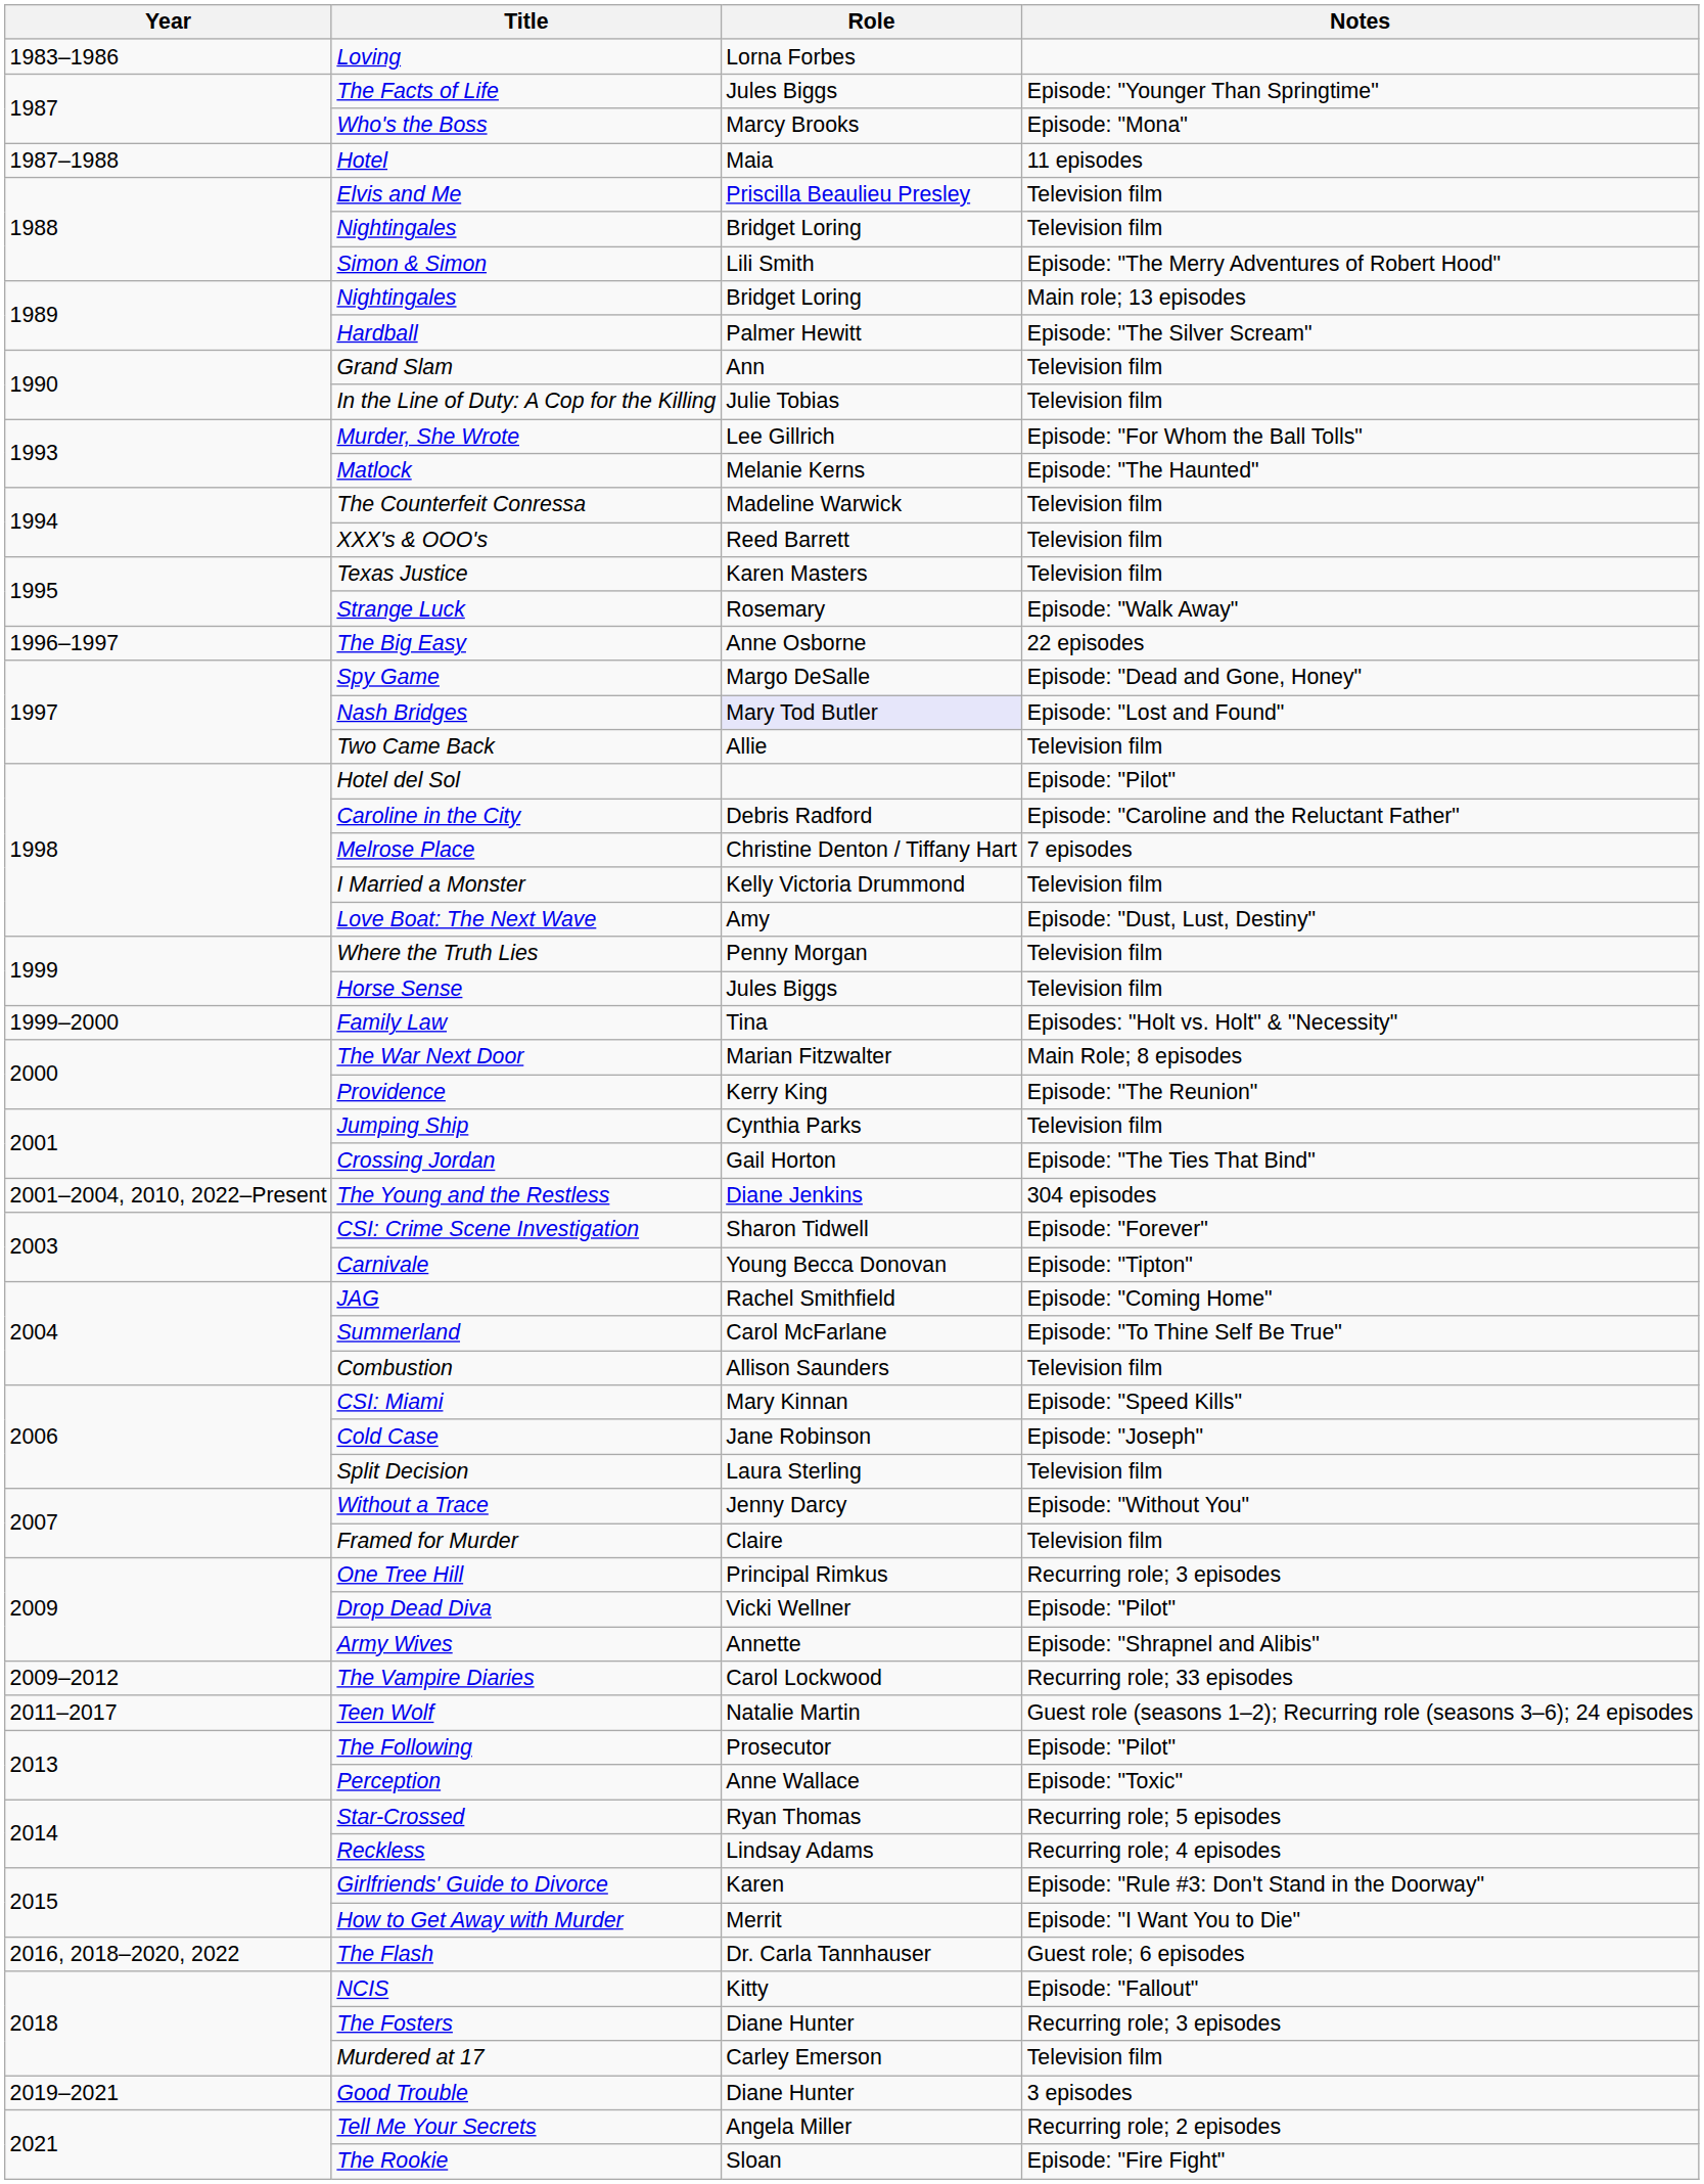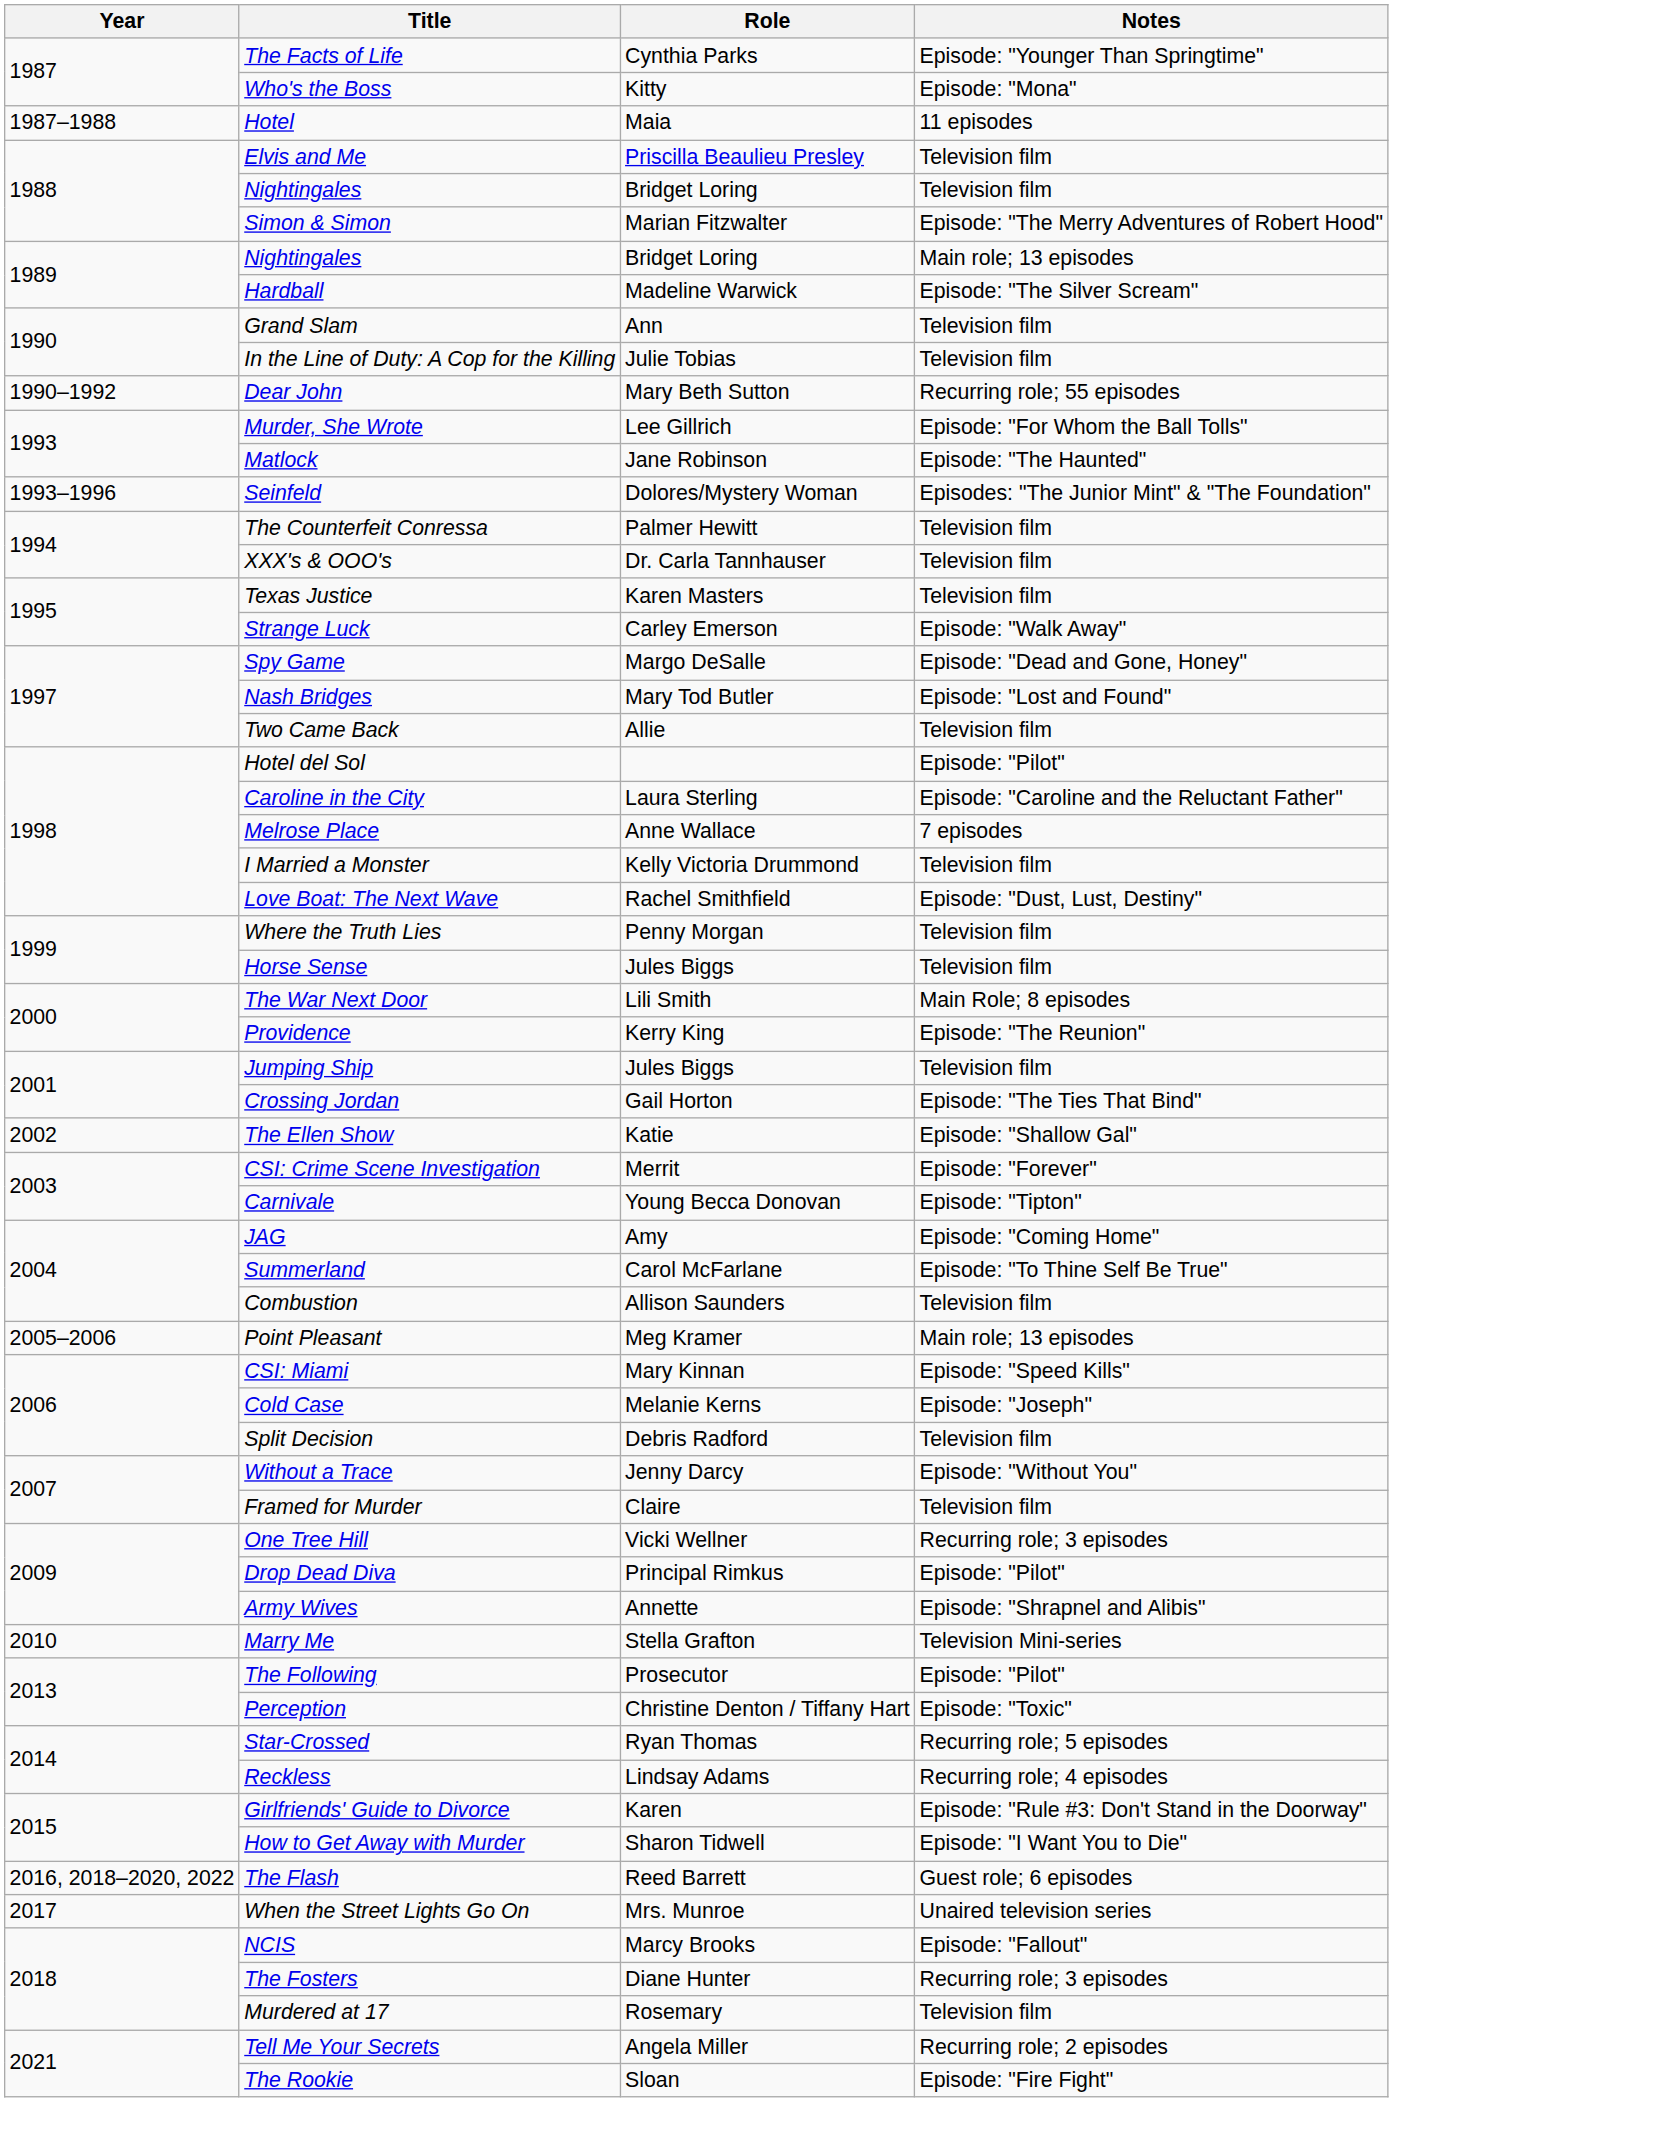 <table class="wikitable">
 <tr>
 <th>Year</th>
 <th>Title</th>
 <th>Role</th>
 <th>Notes</th>
 </tr>
 <tr>
-<td>1983–1986</td>
-<td><a href='#'><em>Loving</em></a></td>
-<td>Lorna Forbes</td>
-<td></td>
-</tr>
-<tr>
 <td rowspan="2">1987</td>
 <td><a href='#'><em>The Facts of Life</em></a></td>
-<td>Jules Biggs</td>
+<td>Cynthia Parks</td>
 <td>Episode: "Younger Than Springtime"</td>
 </tr>
 <tr>
 <td><em><a href='#'>Who's the Boss</a></em></td>
-<td>Marcy Brooks</td>
+<td>Kitty</td>
 <td>Episode: "Mona"</td>
 </tr>
 <tr>
 <td>1987–1988</td>
 <td><a href='#'><em>Hotel</em></a></td>
 <td>Maia</td>
 <td>11 episodes</td>
 </tr>
 <tr>
 <td rowspan="3">1988</td>
 <td><em><a href='#'>Elvis and Me</a></em></td>
 <td><a href='#'>Priscilla Beaulieu Presley</a></td>
 <td>Television film</td>
 </tr>
 <tr>
 <td><em><a href='#'>Nightingales</a></em></td>
 <td>Bridget Loring</td>
 <td>Television film</td>
 </tr>
 <tr>
 <td><em><a href='#'>Simon & Simon</a></em></td>
-<td>Lili Smith</td>
+<td>Marian Fitzwalter</td>
 <td>Episode: "The Merry Adventures of Robert Hood"</td>
 </tr>
 <tr>
 <td rowspan="2">1989</td>
 <td><a href='#'><em>Nightingales</em></a></td>
 <td>Bridget Loring</td>
 <td>Main role; 13 episodes</td>
 </tr>
 <tr>
 <td><a href='#'><em>Hardball</em></a></td>
-<td>Palmer Hewitt</td>
+<td>Madeline Warwick</td>
 <td>Episode: "The Silver Scream"</td>
 </tr>
 <tr>
 <td rowspan="2">1990</td>
 <td><em>Grand Slam</em></td>
 <td>Ann</td>
 <td>Television film</td>
 </tr>
 <tr>
 <td><em>In the Line of Duty: A Cop for the Killing</em></td>
 <td>Julie Tobias</td>
 <td>Television film</td>
 </tr>
 <tr>
+<td>1990–1992</td>
+<td><a href='#'><em>Dear John</em></a></td>
+<td>Mary Beth Sutton</td>
+<td>Recurring role; 55 episodes</td>
+</tr>
+<tr>
 <td rowspan="2">1993</td>
 <td><em><a href='#'>Murder, She Wrote</a></em></td>
 <td>Lee Gillrich</td>
 <td>Episode: "For Whom the Ball Tolls"</td>
 </tr>
 <tr>
 <td><em><a href='#'>Matlock</a></em></td>
-<td>Melanie Kerns</td>
+<td>Jane Robinson</td>
 <td>Episode: "The Haunted"</td>
+</tr>
+<tr>
+<td>1993–1996</td>
+<td><em><a href='#'>Seinfeld</a></em></td>
+<td>Dolores/Mystery Woman</td>
+<td>Episodes: "The Junior Mint" & "The Foundation"</td>
 </tr>
 <tr>
 <td rowspan="2">1994</td>
 <td><em>The Counterfeit Conressa</em></td>
-<td>Madeline Warwick</td>
+<td>Palmer Hewitt</td>
 <td>Television film</td>
 </tr>
 <tr>
 <td><em>XXX's & OOO's</em></td>
-<td>Reed Barrett</td>
+<td>Dr. Carla Tannhauser</td>
 <td>Television film</td>
 </tr>
 <tr>
 <td rowspan="2">1995</td>
 <td><em>Texas Justice</em></td>
 <td>Karen Masters</td>
 <td>Television film</td>
 </tr>
 <tr>
 <td><em><a href='#'>Strange Luck</a></em></td>
-<td>Rosemary</td>
+<td>Carley Emerson</td>
 <td>Episode: "Walk Away"</td>
-</tr>
-<tr>
-<td>1996–1997</td>
-<td><em><a href='#'>The Big Easy</a></em></td>
-<td>Anne Osborne</td>
-<td>22 episodes</td>
 </tr>
 <tr>
 <td rowspan="3">1997</td>
 <td><em><a href='#'>Spy Game</a></em></td>
 <td>Margo DeSalle</td>
 <td>Episode: "Dead and Gone, Honey"</td>
 </tr>
 <tr>
 <td><em><a href='#'>Nash Bridges</a></em></td>
-<td style="background: lavender;">Mary Tod Butler</td>
+<td>Mary Tod Butler</td>
 <td>Episode: "Lost and Found"</td>
 </tr>
 <tr>
 <td><em>Two Came Back</em></td>
 <td>Allie</td>
 <td>Television film</td>
 </tr>
 <tr>
 <td rowspan="5">1998</td>
 <td><em>Hotel del Sol</em></td>
 <td></td>
 <td>Episode: "Pilot"</td>
 </tr>
 <tr>
 <td><em><a href='#'>Caroline in the City</a></em></td>
-<td>Debris Radford</td>
+<td>Laura Sterling</td>
 <td>Episode: "Caroline and the Reluctant Father"</td>
 </tr>
 <tr>
 <td><em><a href='#'>Melrose Place</a></em></td>
-<td>Christine Denton / Tiffany Hart</td>
+<td>Anne Wallace</td>
 <td>7 episodes</td>
 </tr>
 <tr>
 <td><em>I Married a Monster</em></td>
 <td>Kelly Victoria Drummond</td>
 <td>Television film</td>
 </tr>
 <tr>
 <td><em><a href='#'>Love Boat: The Next Wave</a></em></td>
-<td>Amy</td>
+<td>Rachel Smithfield</td>
 <td>Episode: "Dust, Lust, Destiny"</td>
 </tr>
 <tr>
 <td rowspan="2">1999</td>
 <td><em>Where the Truth Lies</em></td>
 <td>Penny Morgan</td>
 <td>Television film</td>
 </tr>
 <tr>
 <td><em><a href='#'>Horse Sense</a></em></td>
 <td>Jules Biggs</td>
 <td>Television film</td>
 </tr>
 <tr>
-<td>1999–2000</td>
-<td><em><a href='#'>Family Law</a></em></td>
-<td>Tina</td>
-<td>Episodes: "Holt vs. Holt" & "Necessity"</td>
-</tr>
-<tr>
 <td rowspan="2">2000</td>
 <td><em><a href='#'>The War Next Door</a></em></td>
-<td>Marian Fitzwalter</td>
+<td>Lili Smith</td>
 <td>Main Role; 8 episodes</td>
 </tr>
 <tr>
 <td><em><a href='#'>Providence</a></em></td>
 <td>Kerry King</td>
 <td>Episode: "The Reunion"</td>
 </tr>
 <tr>
 <td rowspan="2">2001</td>
 <td><em><a href='#'>Jumping Ship</a></em></td>
-<td>Cynthia Parks</td>
+<td>Jules Biggs</td>
 <td>Television film</td>
 </tr>
 <tr>
 <td><em><a href='#'>Crossing Jordan</a></em></td>
 <td>Gail Horton</td>
 <td>Episode: "The Ties That Bind"</td>
 </tr>
 <tr>
-<td>2001–2004, 2010, 2022–Present</td>
-<td><em><a href='#'>The Young and the Restless</a></em></td>
-<td><a href='#'>Diane Jenkins</a></td>
-<td>304 episodes</td>
+<td>2002</td>
+<td><em><a href='#'>The Ellen Show</a></em></td>
+<td>Katie</td>
+<td>Episode: "Shallow Gal"</td>
 </tr>
 <tr>
 <td rowspan="2">2003</td>
 <td><em><a href='#'>CSI: Crime Scene Investigation</a></em></td>
-<td>Sharon Tidwell</td>
+<td>Merrit</td>
 <td>Episode: "Forever"</td>
 </tr>
 <tr>
 <td><em><a href='#'>Carnivale</a></em></td>
 <td>Young Becca Donovan</td>
 <td>Episode: "Tipton"</td>
 </tr>
 <tr>
 <td rowspan="3">2004</td>
 <td><a href='#'><em>JAG</em></a></td>
-<td>Rachel Smithfield</td>
+<td>Amy</td>
 <td>Episode: "Coming Home"</td>
 </tr>
 <tr>
 <td><a href='#'><em>Summerland</em></a></td>
 <td>Carol McFarlane</td>
 <td>Episode: "To Thine Self Be True"</td>
 </tr>
 <tr>
 <td><em>Combustion</em></td>
 <td>Allison Saunders</td>
 <td>Television film</td>
 </tr>
 <tr>
+<td>2005–2006</td>
+<td><em>Point Pleasant</em></td>
+<td>Meg Kramer</td>
+<td>Main role; 13 episodes</td>
+</tr>
+<tr>
 <td rowspan="3">2006</td>
 <td><em><a href='#'>CSI: Miami</a></em></td>
 <td>Mary Kinnan</td>
 <td>Episode: "Speed Kills"</td>
 </tr>
 <tr>
 <td><em><a href='#'>Cold Case</a></em></td>
-<td>Jane Robinson</td>
+<td>Melanie Kerns</td>
 <td>Episode: "Joseph"</td>
 </tr>
 <tr>
 <td><em>Split Decision</em></td>
-<td>Laura Sterling</td>
+<td>Debris Radford</td>
 <td>Television film</td>
 </tr>
 <tr>
 <td rowspan="2">2007</td>
 <td><em><a href='#'>Without a Trace</a></em></td>
 <td>Jenny Darcy</td>
 <td>Episode: "Without You"</td>
 </tr>
 <tr>
 <td><em>Framed for Murder</em></td>
 <td>Claire</td>
 <td>Television film</td>
 </tr>
 <tr>
 <td rowspan="3">2009</td>
 <td><a href='#'><em>One Tree Hill</em></a></td>
-<td>Principal Rimkus</td>
+<td>Vicki Wellner</td>
 <td>Recurring role; 3 episodes</td>
 </tr>
 <tr>
 <td><em><a href='#'>Drop Dead Diva</a></em></td>
-<td>Vicki Wellner</td>
+<td>Principal Rimkus</td>
 <td>Episode: "Pilot"</td>
 </tr>
 <tr>
 <td><em><a href='#'>Army Wives</a></em></td>
 <td>Annette</td>
 <td>Episode: "Shrapnel and Alibis"</td>
 </tr>
 <tr>
-<td>2009–2012</td>
-<td><em><a href='#'>The Vampire Diaries</a></em></td>
-<td>Carol Lockwood</td>
-<td>Recurring role; 33 episodes</td>
-</tr>
-<tr>
-<td>2011–2017</td>
-<td><a href='#'><em>Teen Wolf</em></a></td>
-<td>Natalie Martin</td>
-<td>Guest role (seasons 1–2); Recurring role (seasons 3–6); 24 episodes</td>
+<td>2010</td>
+<td><a href='#'><em>Marry Me</em></a></td>
+<td>Stella Grafton</td>
+<td>Television Mini-series</td>
 </tr>
 <tr>
 <td rowspan="2">2013</td>
 <td><em><a href='#'>The Following</a></em></td>
 <td>Prosecutor</td>
 <td>Episode: "Pilot"</td>
 </tr>
 <tr>
 <td><em><a href='#'>Perception</a></em></td>
-<td>Anne Wallace</td>
+<td>Christine Denton / Tiffany Hart</td>
 <td>Episode: "Toxic"</td>
 </tr>
 <tr>
 <td rowspan="2">2014</td>
 <td><a href='#'><em>Star-Crossed</em></a></td>
 <td>Ryan Thomas</td>
 <td>Recurring role; 5 episodes</td>
 </tr>
 <tr>
 <td><a href='#'><em>Reckless</em></a></td>
 <td>Lindsay Adams</td>
 <td>Recurring role; 4 episodes</td>
 </tr>
 <tr>
 <td rowspan="2">2015</td>
 <td><em><a href='#'>Girlfriends' Guide to Divorce</a></em></td>
 <td>Karen</td>
 <td>Episode: "Rule #3: Don't Stand in the Doorway"</td>
 </tr>
 <tr>
 <td><em><a href='#'>How to Get Away with Murder</a></em></td>
-<td>Merrit</td>
+<td>Sharon Tidwell</td>
 <td>Episode: "I Want You to Die"</td>
 </tr>
 <tr>
 <td>2016, 2018–2020, 2022</td>
 <td><a href='#'><em>The Flash</em></a></td>
-<td>Dr. Carla Tannhauser</td>
+<td>Reed Barrett</td>
 <td>Guest role; 6 episodes</td>
+</tr>
+<tr>
+<td>2017</td>
+<td><em>When the Street Lights Go On</em></td>
+<td>Mrs. Munroe</td>
+<td>Unaired television series</td>
 </tr>
 <tr>
 <td rowspan="3">2018</td>
 <td><em><a href='#'>NCIS</a></em></td>
-<td>Kitty</td>
+<td>Marcy Brooks</td>
 <td>Episode: "Fallout"</td>
 </tr>
 <tr>
 <td><em><a href='#'>The Fosters</a></em></td>
 <td>Diane Hunter</td>
 <td>Recurring role; 3 episodes</td>
 </tr>
 <tr>
 <td><em>Murdered at 17</em></td>
-<td>Carley Emerson</td>
+<td>Rosemary</td>
 <td>Television film</td>
-</tr>
-<tr>
-<td>2019–2021</td>
-<td><em><a href='#'>Good Trouble</a></em></td>
-<td>Diane Hunter</td>
-<td>3 episodes</td>
 </tr>
 <tr>
 <td rowspan="2">2021</td>
 <td><em><a href='#'>Tell Me Your Secrets</a></em></td>
 <td>Angela Miller</td>
 <td>Recurring role; 2 episodes</td>
 </tr>
 <tr>
 <td><em><a href='#'>The Rookie</a></em></td>
 <td>Sloan</td>
 <td>Episode: "Fire Fight"</td>
 </tr>
 </table>
